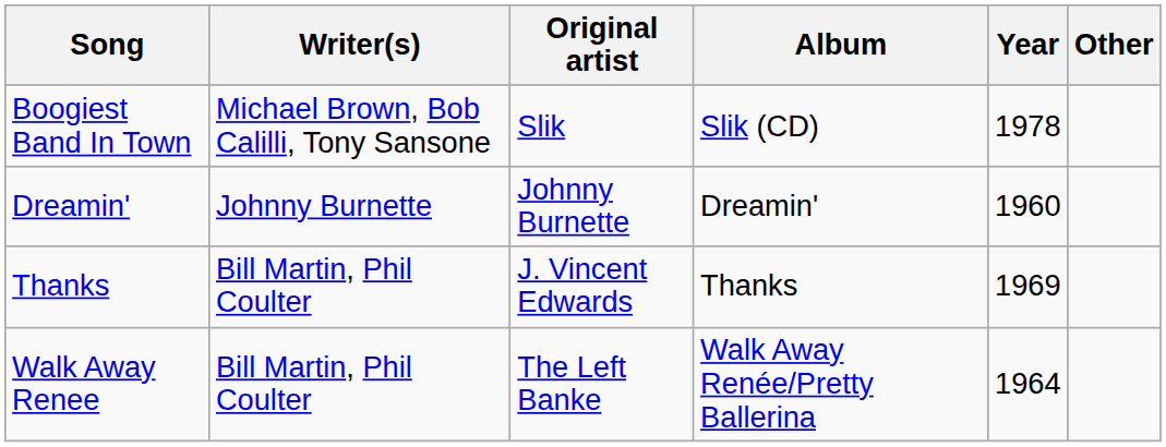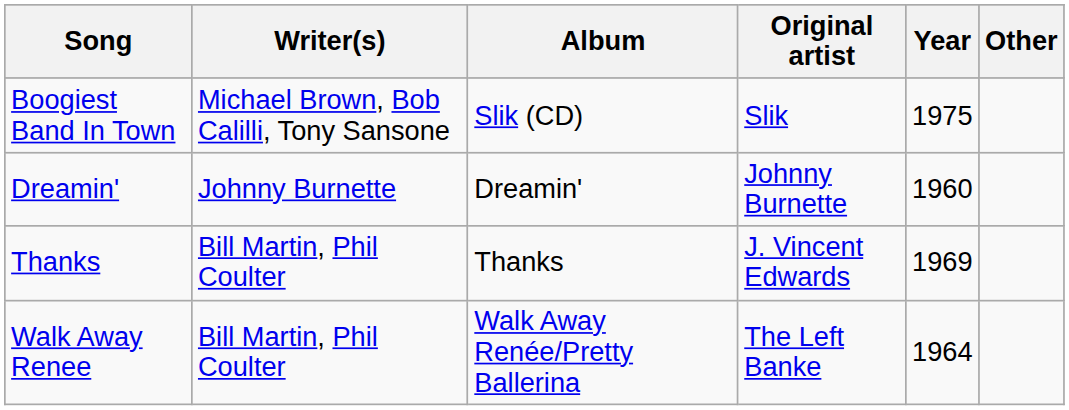 <table class="wikitable sortable" style="margin:0.5em auto; clear: both; text-align: left; width:100%">
 <tr>
 <th>Song</th>
 <th>Writer(s)</th>
+<th>Album</th>
 <th>Original artist</th>
-<th>Album</th>
 <th>Year</th>
 <th>Other</th>
 </tr>
 <tr>
 <td><a href='#'>Boogiest Band In Town</a></td>
 <td><a href='#'>Michael Brown</a>, <a href='#'>Bob Calilli</a>, Tony Sansone</td>
+<td><a href='#'>Slik</a> (CD)</td>
 <td><a href='#'>Slik</a></td>
-<td><a href='#'>Slik</a> (CD)</td>
-<td>1978</td>
+<td>1975</td>
 <td></td>
 </tr>
 <tr>
 <td><a href='#'>Dreamin'</a></td>
 <td><a href='#'>Johnny Burnette</a></td>
+<td>Dreamin'</td>
 <td><a href='#'>Johnny Burnette</a></td>
-<td>Dreamin'</td>
 <td>1960</td>
 <td></td>
 </tr>
 <tr>
 <td><a href='#'>Thanks</a></td>
 <td><a href='#'>Bill Martin</a>, <a href='#'>Phil Coulter</a></td>
+<td>Thanks</td>
 <td><a href='#'>J. Vincent Edwards</a></td>
-<td>Thanks</td>
 <td>1969</td>
 <td></td>
 </tr>
 <tr>
 <td><a href='#'>Walk Away Renee</a></td>
 <td><a href='#'>Bill Martin</a>, <a href='#'>Phil Coulter</a></td>
+<td><a href='#'>Walk Away Renée/Pretty Ballerina</a></td>
 <td><a href='#'>The Left Banke</a></td>
-<td><a href='#'>Walk Away Renée/Pretty Ballerina</a></td>
 <td>1964</td>
 <td></td>
 </tr>
 </table>
